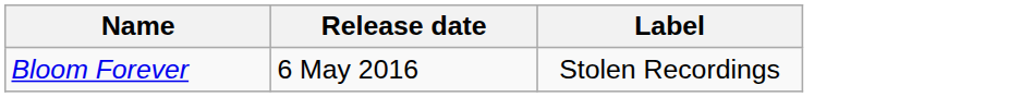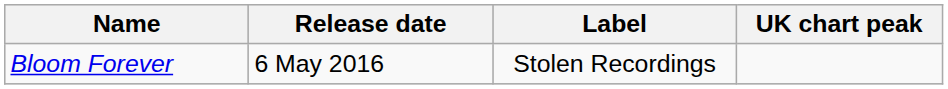 <table class="wikitable" border="1">
 <tr>
 <th width="150">Name</th>
 <th width="150">Release date</th>
 <th width="150">Label</th>
+<th width="125">UK chart peak</th>
 </tr>
 <tr>
 <td><em><a href='#'>Bloom Forever</a></em></td>
 <td>6 May 2016</td>
 <td align="center">Stolen Recordings</td>
+<td align="center"></td>
 </tr>
 </table>
